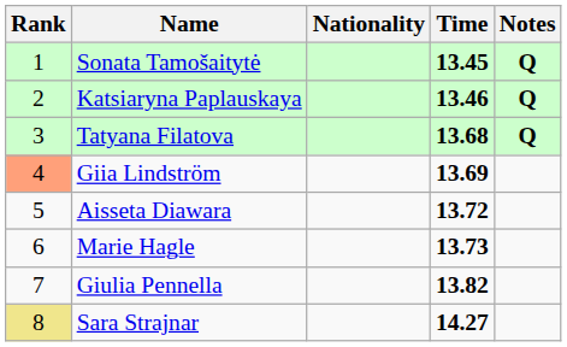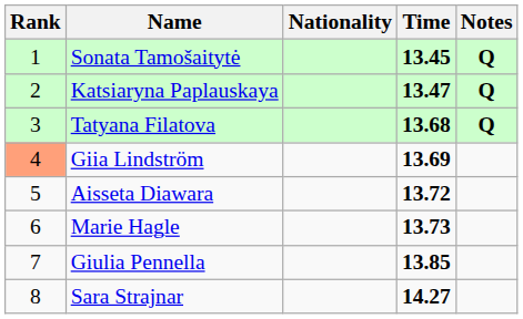 <table class="wikitable sortable" style="text-align:center">
 <tr>
 <th>Rank</th>
 <th>Name</th>
 <th>Nationality</th>
 <th>Time</th>
 <th>Notes</th>
 </tr>
 <tr bgcolor=ccffcc>
 <td>1</td>
 <td align=left><a href='#'>Sonata Tamošaitytė</a></td>
 <td align=left></td>
 <td><strong>13.45</strong></td>
 <td><strong>Q</strong></td>
 </tr>
 <tr bgcolor=ccffcc>
 <td>2</td>
 <td align=left><a href='#'>Katsiaryna Paplauskaya</a></td>
 <td align=left></td>
-<td><strong>13.46</strong></td>
+<td><strong>13.47</strong></td>
 <td><strong>Q</strong></td>
 </tr>
 <tr bgcolor=ccffcc>
 <td>3</td>
 <td align=left><a href='#'>Tatyana Filatova</a></td>
 <td align=left></td>
 <td><strong>13.68</strong></td>
 <td><strong>Q</strong></td>
 </tr>
 <tr>
 <td style="background: lightsalmon;">4</td>
 <td align=left><a href='#'>Giia Lindström</a></td>
 <td align=left></td>
 <td><strong>13.69</strong></td>
 <td></td>
 </tr>
 <tr>
 <td>5</td>
 <td align=left><a href='#'>Aisseta Diawara</a></td>
 <td align=left></td>
 <td><strong>13.72</strong></td>
 <td></td>
 </tr>
 <tr>
 <td>6</td>
 <td align=left><a href='#'>Marie Hagle</a></td>
 <td align=left></td>
 <td><strong>13.73</strong></td>
 <td></td>
 </tr>
 <tr>
 <td>7</td>
 <td align=left><a href='#'>Giulia Pennella</a></td>
 <td align=left></td>
-<td><strong>13.82</strong></td>
+<td><strong>13.85</strong></td>
 <td></td>
 </tr>
 <tr>
-<td style="background: khaki;">8</td>
+<td>8</td>
 <td align=left><a href='#'>Sara Strajnar</a></td>
 <td align=left></td>
 <td><strong>14.27</strong></td>
 <td></td>
 </tr>
 </table>
